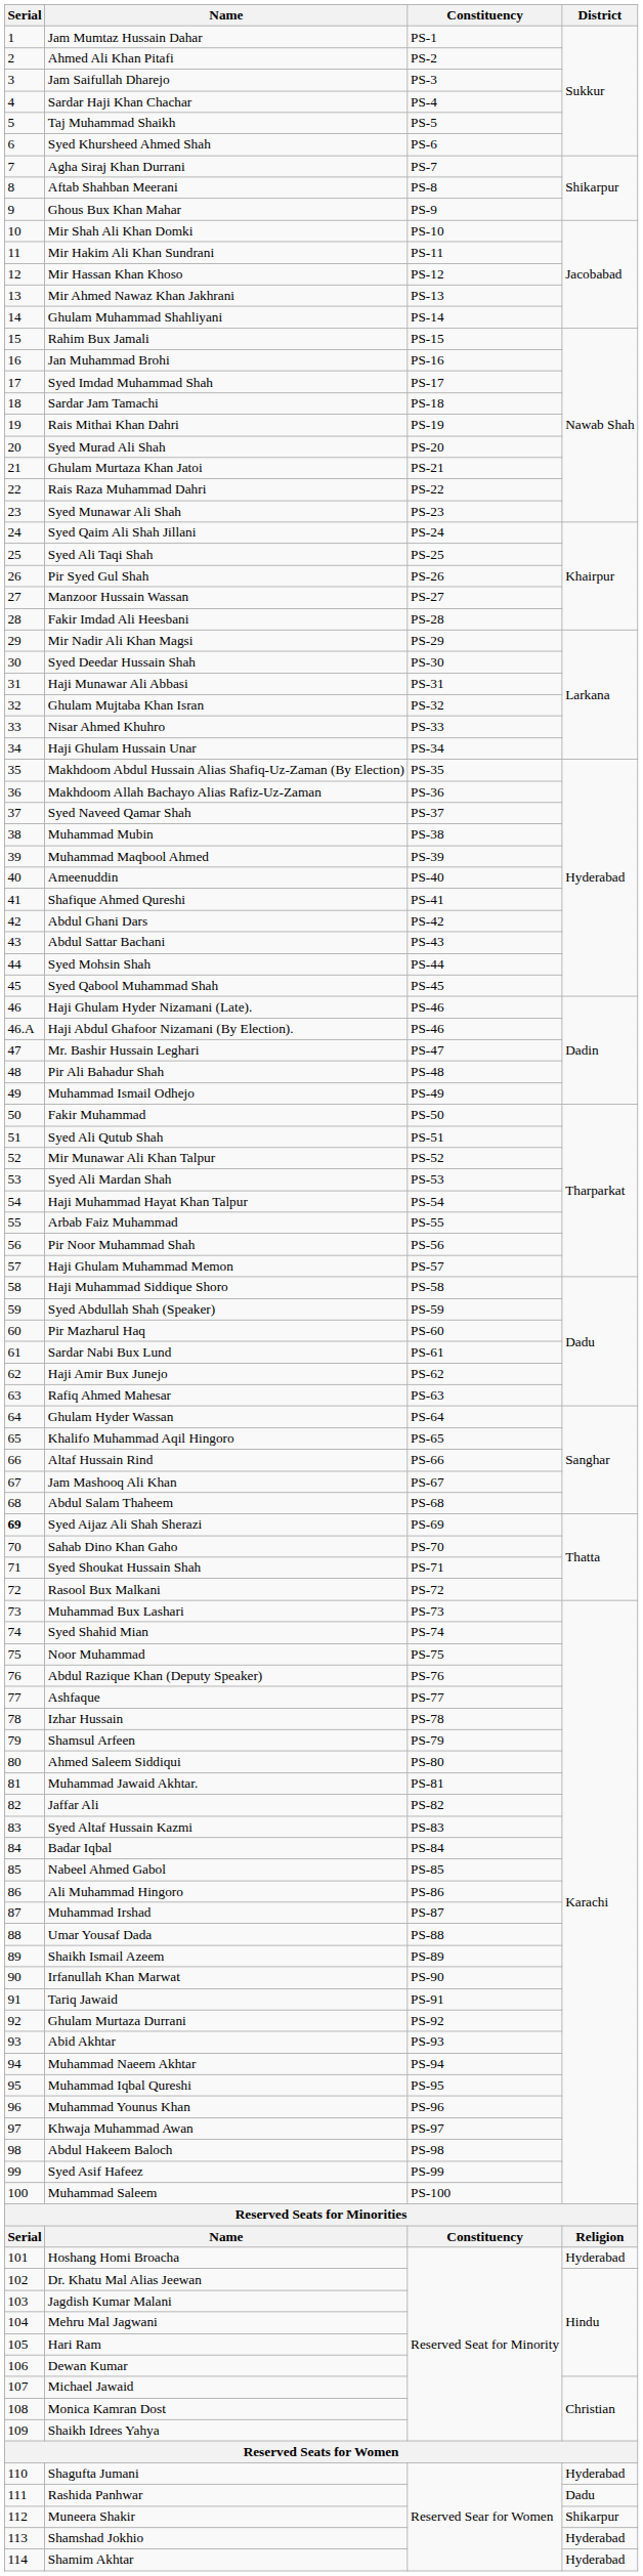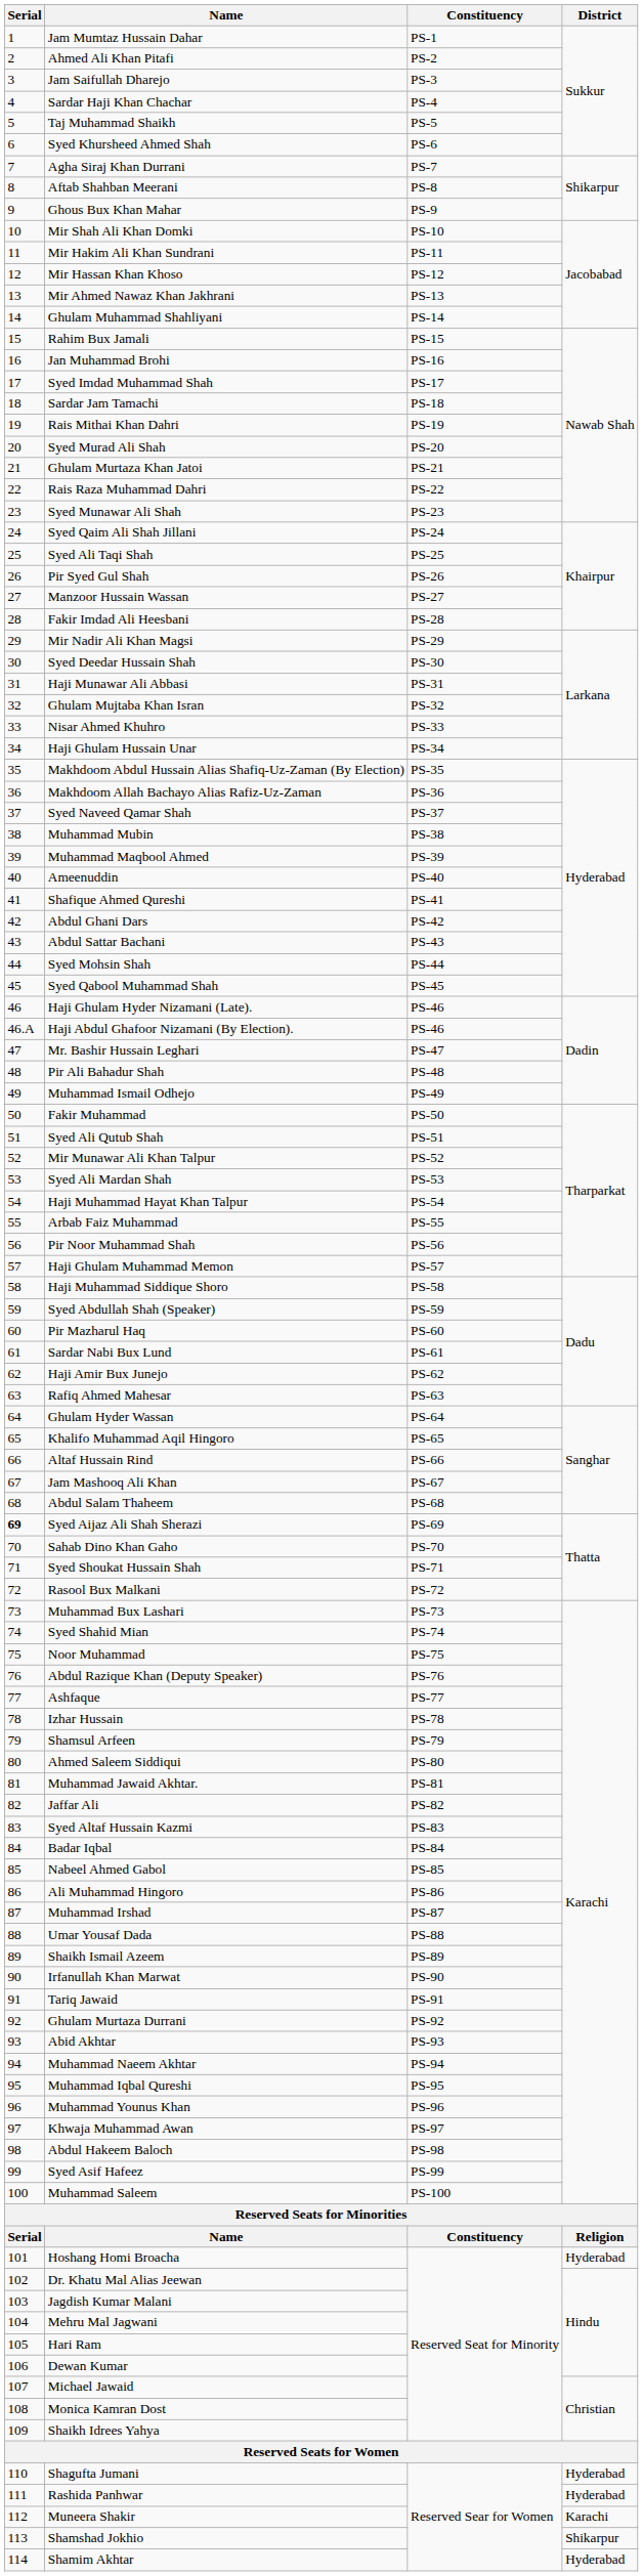 <table class="wikitable">
 <tr>
 <th>Serial</th>
 <th>Name</th>
 <th>Constituency</th>
 <th>District</th>
 </tr>
 <tr>
 <td>1</td>
 <td>Jam Mumtaz Hussain Dahar</td>
 <td>PS-1</td>
 <td rowspan="6">Sukkur</td>
 </tr>
 <tr>
 <td>2</td>
 <td>Ahmed Ali Khan Pitafi</td>
 <td>PS-2</td>
 </tr>
 <tr>
 <td>3</td>
 <td>Jam Saifullah Dharejo</td>
 <td>PS-3</td>
 </tr>
 <tr>
 <td>4</td>
 <td>Sardar Haji Khan Chachar</td>
 <td>PS-4</td>
 </tr>
 <tr>
 <td>5</td>
 <td>Taj Muhammad Shaikh</td>
 <td>PS-5</td>
 </tr>
 <tr>
 <td>6</td>
 <td>Syed Khursheed Ahmed Shah</td>
 <td>PS-6</td>
 </tr>
 <tr>
 <td>7</td>
 <td>Agha Siraj Khan Durrani</td>
 <td>PS-7</td>
 <td rowspan="3">Shikarpur</td>
 </tr>
 <tr>
 <td>8</td>
 <td>Aftab Shahban Meerani</td>
 <td>PS-8</td>
 </tr>
 <tr>
 <td>9</td>
 <td>Ghous Bux Khan Mahar</td>
 <td>PS-9</td>
 </tr>
 <tr>
 <td>10</td>
 <td>Mir Shah Ali Khan Domki</td>
 <td>PS-10</td>
 <td rowspan="5">Jacobabad</td>
 </tr>
 <tr>
 <td>11</td>
 <td>Mir Hakim Ali Khan Sundrani</td>
 <td>PS-11</td>
 </tr>
 <tr>
 <td>12</td>
 <td>Mir Hassan Khan Khoso</td>
 <td>PS-12</td>
 </tr>
 <tr>
 <td>13</td>
 <td>Mir Ahmed Nawaz Khan Jakhrani</td>
 <td>PS-13</td>
 </tr>
 <tr>
 <td>14</td>
 <td>Ghulam Muhammad Shahliyani</td>
 <td>PS-14</td>
 </tr>
 <tr>
 <td>15</td>
 <td>Rahim Bux Jamali</td>
 <td>PS-15</td>
 <td rowspan="9">Nawab Shah</td>
 </tr>
 <tr>
 <td>16</td>
 <td>Jan Muhammad Brohi</td>
 <td>PS-16</td>
 </tr>
 <tr>
 <td>17</td>
 <td>Syed Imdad Muhammad Shah</td>
 <td>PS-17</td>
 </tr>
 <tr>
 <td>18</td>
 <td>Sardar Jam Tamachi</td>
 <td>PS-18</td>
 </tr>
 <tr>
 <td>19</td>
 <td>Rais Mithai Khan Dahri</td>
 <td>PS-19</td>
 </tr>
 <tr>
 <td>20</td>
 <td>Syed Murad Ali Shah</td>
 <td>PS-20</td>
 </tr>
 <tr>
 <td>21</td>
 <td>Ghulam Murtaza Khan Jatoi</td>
 <td>PS-21</td>
 </tr>
 <tr>
 <td>22</td>
 <td>Rais Raza Muhammad Dahri</td>
 <td>PS-22</td>
 </tr>
 <tr>
 <td>23</td>
 <td>Syed Munawar Ali Shah</td>
 <td>PS-23</td>
 </tr>
 <tr>
 <td>24</td>
 <td>Syed Qaim Ali Shah Jillani</td>
 <td>PS-24</td>
 <td rowspan="5">Khairpur</td>
 </tr>
 <tr>
 <td>25</td>
 <td>Syed Ali Taqi Shah</td>
 <td>PS-25</td>
 </tr>
 <tr>
 <td>26</td>
 <td>Pir Syed Gul Shah</td>
 <td>PS-26</td>
 </tr>
 <tr>
 <td>27</td>
 <td>Manzoor Hussain Wassan</td>
 <td>PS-27</td>
 </tr>
 <tr>
 <td>28</td>
 <td>Fakir Imdad Ali Heesbani</td>
 <td>PS-28</td>
 </tr>
 <tr>
 <td>29</td>
 <td>Mir Nadir Ali Khan Magsi</td>
 <td>PS-29</td>
 <td rowspan="6">Larkana</td>
 </tr>
 <tr>
 <td>30</td>
 <td>Syed Deedar Hussain Shah</td>
 <td>PS-30</td>
 </tr>
 <tr>
 <td>31</td>
 <td>Haji Munawar Ali Abbasi</td>
 <td>PS-31</td>
 </tr>
 <tr>
 <td>32</td>
 <td>Ghulam Mujtaba Khan Isran</td>
 <td>PS-32</td>
 </tr>
 <tr>
 <td>33</td>
 <td>Nisar Ahmed Khuhro</td>
 <td>PS-33</td>
 </tr>
 <tr>
 <td>34</td>
 <td>Haji Ghulam Hussain Unar</td>
 <td>PS-34</td>
 </tr>
 <tr>
 <td>35</td>
 <td>Makhdoom Abdul Hussain Alias Shafiq-Uz-Zaman (By Election)</td>
 <td>PS-35</td>
 <td rowspan="11">Hyderabad</td>
 </tr>
 <tr>
 <td>36</td>
 <td>Makhdoom Allah Bachayo Alias Rafiz-Uz-Zaman</td>
 <td>PS-36</td>
 </tr>
 <tr>
 <td>37</td>
 <td>Syed Naveed Qamar Shah</td>
 <td>PS-37</td>
 </tr>
 <tr>
 <td>38</td>
 <td>Muhammad Mubin</td>
 <td>PS-38</td>
 </tr>
 <tr>
 <td>39</td>
 <td>Muhammad Maqbool Ahmed</td>
 <td>PS-39</td>
 </tr>
 <tr>
 <td>40</td>
 <td>Ameenuddin</td>
 <td>PS-40</td>
 </tr>
 <tr>
 <td>41</td>
 <td>Shafique Ahmed Qureshi</td>
 <td>PS-41</td>
 </tr>
 <tr>
 <td>42</td>
 <td>Abdul Ghani Dars</td>
 <td>PS-42</td>
 </tr>
 <tr>
 <td>43</td>
 <td>Abdul Sattar Bachani</td>
 <td>PS-43</td>
 </tr>
 <tr>
 <td>44</td>
 <td>Syed Mohsin Shah</td>
 <td>PS-44</td>
 </tr>
 <tr>
 <td>45</td>
 <td>Syed Qabool Muhammad Shah</td>
 <td>PS-45</td>
 </tr>
 <tr>
 <td>46</td>
 <td>Haji Ghulam Hyder Nizamani (Late).</td>
 <td>PS-46</td>
 <td rowspan="5">Dadin</td>
 </tr>
 <tr>
 <td>46.A</td>
 <td>Haji Abdul Ghafoor Nizamani (By Election).</td>
 <td>PS-46</td>
 </tr>
 <tr>
 <td>47</td>
 <td>Mr. Bashir Hussain Leghari</td>
 <td>PS-47</td>
 </tr>
 <tr>
 <td>48</td>
 <td>Pir Ali Bahadur Shah</td>
 <td>PS-48</td>
 </tr>
 <tr>
 <td>49</td>
 <td>Muhammad Ismail Odhejo</td>
 <td>PS-49</td>
 </tr>
 <tr>
 <td>50</td>
 <td>Fakir Muhammad</td>
 <td>PS-50</td>
 <td rowspan="8">Tharparkat</td>
 </tr>
 <tr>
 <td>51</td>
 <td>Syed Ali Qutub Shah</td>
 <td>PS-51</td>
 </tr>
 <tr>
 <td>52</td>
 <td>Mir Munawar Ali Khan Talpur</td>
 <td>PS-52</td>
 </tr>
 <tr>
 <td>53</td>
 <td>Syed Ali Mardan Shah</td>
 <td>PS-53</td>
 </tr>
 <tr>
 <td>54</td>
 <td>Haji Muhammad Hayat Khan Talpur</td>
 <td>PS-54</td>
 </tr>
 <tr>
 <td>55</td>
 <td>Arbab Faiz Muhammad</td>
 <td>PS-55</td>
 </tr>
 <tr>
 <td>56</td>
 <td>Pir Noor Muhammad Shah</td>
 <td>PS-56</td>
 </tr>
 <tr>
 <td>57</td>
 <td>Haji Ghulam Muhammad Memon</td>
 <td>PS-57</td>
 </tr>
 <tr>
 <td>58</td>
 <td>Haji Muhammad Siddique Shoro</td>
 <td>PS-58</td>
 <td rowspan="6">Dadu</td>
 </tr>
 <tr>
 <td>59</td>
 <td>Syed Abdullah Shah (Speaker)</td>
 <td>PS-59</td>
 </tr>
 <tr>
 <td>60</td>
 <td>Pir Mazharul Haq</td>
 <td>PS-60</td>
 </tr>
 <tr>
 <td>61</td>
 <td>Sardar Nabi Bux Lund</td>
 <td>PS-61</td>
 </tr>
 <tr>
 <td>62</td>
 <td>Haji Amir Bux Junejo</td>
 <td>PS-62</td>
 </tr>
 <tr>
 <td>63</td>
 <td>Rafiq Ahmed Mahesar</td>
 <td>PS-63</td>
 </tr>
 <tr>
 <td>64</td>
 <td>Ghulam Hyder Wassan</td>
 <td>PS-64</td>
 <td rowspan="5">Sanghar</td>
 </tr>
 <tr>
 <td>65</td>
 <td>Khalifo Muhammad Aqil Hingoro</td>
 <td>PS-65</td>
 </tr>
 <tr>
 <td>66</td>
 <td>Altaf Hussain Rind</td>
 <td>PS-66</td>
 </tr>
 <tr>
 <td>67</td>
 <td>Jam Mashooq Ali Khan</td>
 <td>PS-67</td>
 </tr>
 <tr>
 <td>68</td>
 <td>Abdul Salam Thaheem</td>
 <td>PS-68</td>
 </tr>
 <tr>
 <td><strong>69</strong></td>
 <td>Syed Aijaz Ali Shah Sherazi</td>
 <td>PS-69</td>
 <td rowspan="4">Thatta</td>
 </tr>
 <tr>
 <td>70</td>
 <td>Sahab Dino Khan Gaho</td>
 <td>PS-70</td>
 </tr>
 <tr>
 <td>71</td>
 <td>Syed Shoukat Hussain Shah</td>
 <td>PS-71</td>
 </tr>
 <tr>
 <td>72</td>
 <td>Rasool Bux Malkani</td>
 <td>PS-72</td>
 </tr>
 <tr>
 <td>73</td>
 <td>Muhammad Bux Lashari</td>
 <td>PS-73</td>
 <td rowspan="28">Karachi</td>
 </tr>
 <tr>
 <td>74</td>
 <td>Syed Shahid Mian</td>
 <td>PS-74</td>
 </tr>
 <tr>
 <td>75</td>
 <td>Noor Muhammad</td>
 <td>PS-75</td>
 </tr>
 <tr>
 <td>76</td>
 <td>Abdul Razique Khan (Deputy Speaker)</td>
 <td>PS-76</td>
 </tr>
 <tr>
 <td>77</td>
 <td>Ashfaque</td>
 <td>PS-77</td>
 </tr>
 <tr>
 <td>78</td>
 <td>Izhar Hussain</td>
 <td>PS-78</td>
 </tr>
 <tr>
 <td>79</td>
 <td>Shamsul Arfeen</td>
 <td>PS-79</td>
 </tr>
 <tr>
 <td>80</td>
 <td>Ahmed Saleem Siddiqui</td>
 <td>PS-80</td>
 </tr>
 <tr>
 <td>81</td>
 <td>Muhammad Jawaid Akhtar.</td>
 <td>PS-81</td>
 </tr>
 <tr>
 <td>82</td>
 <td>Jaffar Ali</td>
 <td>PS-82</td>
 </tr>
 <tr>
 <td>83</td>
 <td>Syed Altaf Hussain Kazmi</td>
 <td>PS-83</td>
 </tr>
 <tr>
 <td>84</td>
 <td>Badar Iqbal</td>
 <td>PS-84</td>
 </tr>
 <tr>
 <td>85</td>
 <td>Nabeel Ahmed Gabol</td>
 <td>PS-85</td>
 </tr>
 <tr>
 <td>86</td>
 <td>Ali Muhammad Hingoro</td>
 <td>PS-86</td>
 </tr>
 <tr>
 <td>87</td>
 <td>Muhammad Irshad</td>
 <td>PS-87</td>
 </tr>
 <tr>
 <td>88</td>
 <td>Umar Yousaf Dada</td>
 <td>PS-88</td>
 </tr>
 <tr>
 <td>89</td>
 <td>Shaikh Ismail Azeem</td>
 <td>PS-89</td>
 </tr>
 <tr>
 <td>90</td>
 <td>Irfanullah Khan Marwat</td>
 <td>PS-90</td>
 </tr>
 <tr>
 <td>91</td>
 <td>Tariq Jawaid</td>
 <td>PS-91</td>
 </tr>
 <tr>
 <td>92</td>
 <td>Ghulam Murtaza Durrani</td>
 <td>PS-92</td>
 </tr>
 <tr>
 <td>93</td>
 <td>Abid Akhtar</td>
 <td>PS-93</td>
 </tr>
 <tr>
 <td>94</td>
 <td>Muhammad Naeem Akhtar</td>
 <td>PS-94</td>
 </tr>
 <tr>
 <td>95</td>
 <td>Muhammad Iqbal Qureshi</td>
 <td>PS-95</td>
 </tr>
 <tr>
 <td>96</td>
 <td>Muhammad Younus Khan</td>
 <td>PS-96</td>
 </tr>
 <tr>
 <td>97</td>
 <td>Khwaja Muhammad Awan</td>
 <td>PS-97</td>
 </tr>
 <tr>
 <td>98</td>
 <td>Abdul Hakeem Baloch</td>
 <td>PS-98</td>
 </tr>
 <tr>
 <td>99</td>
 <td>Syed Asif Hafeez</td>
 <td>PS-99</td>
 </tr>
 <tr>
 <td>100</td>
 <td>Muhammad Saleem</td>
 <td>PS-100</td>
 </tr>
 <tr>
 <th colspan="4"><strong>Reserved Seats for Minorities</strong></th>
 </tr>
 <tr>
 <th>Serial</th>
 <th>Name</th>
 <th>Constituency</th>
 <th>Religion</th>
 </tr>
 <tr>
 <td>101</td>
 <td>Hoshang Homi Broacha</td>
 <td rowspan="9">Reserved Seat for Minority</td>
 <td>Hyderabad</td>
 </tr>
 <tr>
 <td>102</td>
 <td>Dr. Khatu Mal Alias Jeewan</td>
 <td rowspan="5">Hindu</td>
 </tr>
 <tr>
 <td>103</td>
 <td>Jagdish Kumar Malani</td>
 </tr>
 <tr>
 <td>104</td>
 <td>Mehru Mal Jagwani</td>
 </tr>
 <tr>
 <td>105</td>
 <td>Hari Ram</td>
 </tr>
 <tr>
 <td>106</td>
 <td>Dewan Kumar</td>
 </tr>
 <tr>
 <td>107</td>
 <td>Michael Jawaid</td>
 <td rowspan="3">Christian</td>
 </tr>
 <tr>
 <td>108</td>
 <td>Monica Kamran Dost</td>
 </tr>
 <tr>
 <td>109</td>
 <td>Shaikh Idrees Yahya</td>
 </tr>
 <tr>
 <th colspan="4"><strong>Reserved Seats for Women</strong></th>
 </tr>
 <tr>
 <td>110</td>
 <td>Shagufta Jumani</td>
 <td rowspan="5">Reserved Sear for Women</td>
 <td>Hyderabad</td>
 </tr>
 <tr>
 <td>111</td>
 <td>Rashida Panhwar</td>
-<td>Dadu</td>
+<td>Hyderabad</td>
 </tr>
 <tr>
 <td>112</td>
 <td>Muneera Shakir</td>
-<td>Shikarpur</td>
+<td>Karachi</td>
 </tr>
 <tr>
 <td>113</td>
 <td>Shamshad Jokhio</td>
-<td>Hyderabad</td>
+<td>Shikarpur</td>
 </tr>
 <tr>
 <td>114</td>
 <td>Shamim Akhtar</td>
 <td>Hyderabad</td>
 </tr>
 </table>
